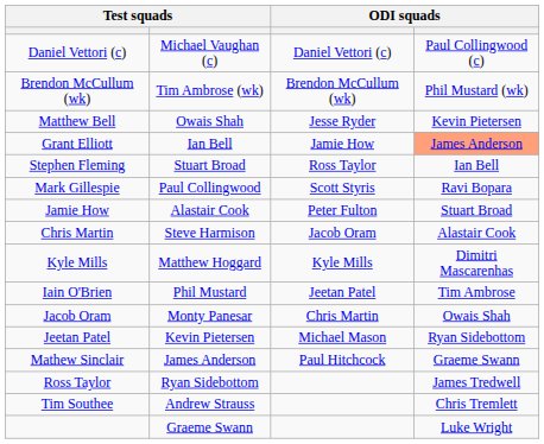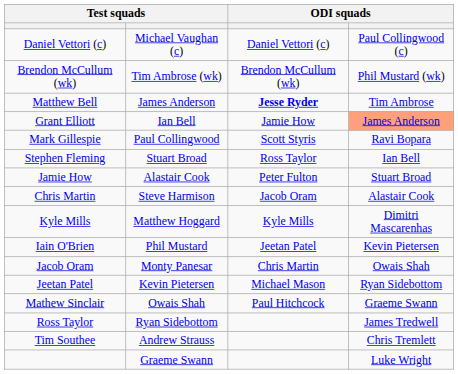 <table class="wikitable" style="text-align:center">
 <tr>
 <th colspan=2>Test squads</th>
 <th colspan=2>ODI squads</th>
 </tr>
 <tr>
 <th></th>
 <th></th>
 <th></th>
 <th></th>
 </tr>
 <tr>
 <td><a href='#'>Daniel Vettori</a> (<a href='#'>c</a>)</td>
 <td><a href='#'>Michael Vaughan</a> (<a href='#'>c</a>)</td>
 <td><a href='#'>Daniel Vettori</a> (<a href='#'>c</a>)</td>
 <td><a href='#'>Paul Collingwood</a> (<a href='#'>c</a>)</td>
 </tr>
 <tr>
 <td><a href='#'>Brendon McCullum</a> (<a href='#'>wk</a>)</td>
 <td><a href='#'>Tim Ambrose</a> (<a href='#'>wk</a>)</td>
 <td><a href='#'>Brendon McCullum</a> (<a href='#'>wk</a>)</td>
 <td><a href='#'>Phil Mustard</a> (<a href='#'>wk</a>)</td>
 </tr>
 <tr>
 <td><a href='#'>Matthew Bell</a></td>
-<td><a href='#'>Owais Shah</a></td>
-<td><a href='#'>Jesse Ryder</a></td>
-<td><a href='#'>Kevin Pietersen</a></td>
+<td><a href='#'>James Anderson</a></td>
+<td><strong><a href='#'>Jesse Ryder</a></strong></td>
+<td><a href='#'>Tim Ambrose</a></td>
 </tr>
 <tr>
 <td><a href='#'>Grant Elliott</a></td>
 <td><a href='#'>Ian Bell</a></td>
 <td><a href='#'>Jamie How</a></td>
 <td style="background: lightsalmon;"><a href='#'>James Anderson</a></td>
 </tr>
 <tr>
+<td><a href='#'>Mark Gillespie</a></td>
+<td><a href='#'>Paul Collingwood</a></td>
+<td><a href='#'>Scott Styris</a></td>
+<td><a href='#'>Ravi Bopara</a></td>
+</tr>
+<tr>
 <td><a href='#'>Stephen Fleming</a></td>
 <td><a href='#'>Stuart Broad</a></td>
 <td><a href='#'>Ross Taylor</a></td>
 <td><a href='#'>Ian Bell</a></td>
-</tr>
-<tr>
-<td><a href='#'>Mark Gillespie</a></td>
-<td><a href='#'>Paul Collingwood</a></td>
-<td><a href='#'>Scott Styris</a></td>
-<td><a href='#'>Ravi Bopara</a></td>
 </tr>
 <tr>
 <td><a href='#'>Jamie How</a></td>
 <td><a href='#'>Alastair Cook</a></td>
 <td><a href='#'>Peter Fulton</a></td>
 <td><a href='#'>Stuart Broad</a></td>
 </tr>
 <tr>
 <td><a href='#'>Chris Martin</a></td>
 <td><a href='#'>Steve Harmison</a></td>
 <td><a href='#'>Jacob Oram</a></td>
 <td><a href='#'>Alastair Cook</a></td>
 </tr>
 <tr>
 <td><a href='#'>Kyle Mills</a></td>
 <td><a href='#'>Matthew Hoggard</a></td>
 <td><a href='#'>Kyle Mills</a></td>
 <td><a href='#'>Dimitri Mascarenhas</a></td>
 </tr>
 <tr>
 <td><a href='#'>Iain O'Brien</a></td>
 <td><a href='#'>Phil Mustard</a></td>
 <td><a href='#'>Jeetan Patel</a></td>
-<td><a href='#'>Tim Ambrose</a></td>
+<td><a href='#'>Kevin Pietersen</a></td>
 </tr>
 <tr>
 <td><a href='#'>Jacob Oram</a></td>
 <td><a href='#'>Monty Panesar</a></td>
 <td><a href='#'>Chris Martin</a></td>
 <td><a href='#'>Owais Shah</a></td>
 </tr>
 <tr>
 <td><a href='#'>Jeetan Patel</a></td>
 <td><a href='#'>Kevin Pietersen</a></td>
 <td><a href='#'>Michael Mason</a></td>
 <td><a href='#'>Ryan Sidebottom</a></td>
 </tr>
 <tr>
 <td><a href='#'>Mathew Sinclair</a></td>
-<td><a href='#'>James Anderson</a></td>
+<td><a href='#'>Owais Shah</a></td>
 <td><a href='#'>Paul Hitchcock</a></td>
 <td><a href='#'>Graeme Swann</a></td>
 </tr>
 <tr>
 <td><a href='#'>Ross Taylor</a></td>
 <td><a href='#'>Ryan Sidebottom</a></td>
 <td></td>
 <td><a href='#'>James Tredwell</a></td>
 </tr>
 <tr>
 <td><a href='#'>Tim Southee</a></td>
 <td><a href='#'>Andrew Strauss</a></td>
 <td></td>
 <td><a href='#'>Chris Tremlett</a></td>
 </tr>
 <tr>
 <td></td>
 <td><a href='#'>Graeme Swann</a></td>
 <td></td>
 <td><a href='#'>Luke Wright</a></td>
 </tr>
 </table>
